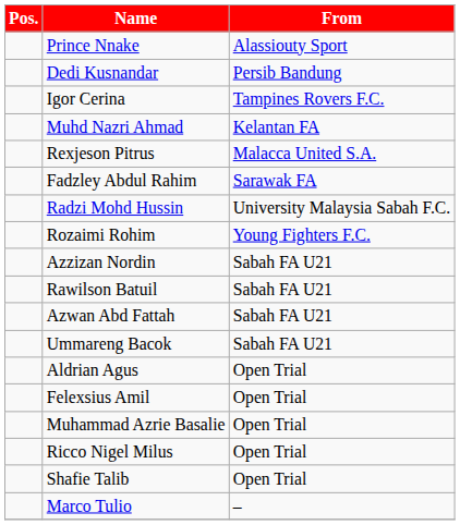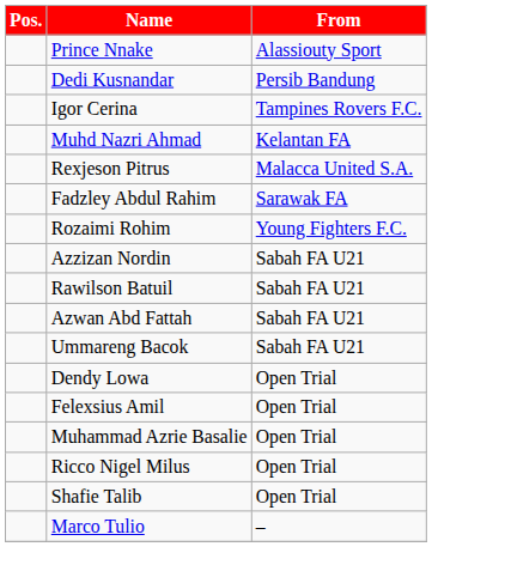 <table class="wikitable sortable">
 <tr>
 <th style="background:Red; color:White;">Pos.</th>
 <th style="background:Red; color:White;">Name</th>
 <th style="background:Red; color:White;">From</th>
 </tr>
 <tr>
 <td></td>
 <td> <a href='#'>Prince Nnake</a></td>
 <td> <a href='#'>Alassiouty Sport</a></td>
 </tr>
 <tr>
 <td></td>
 <td> <a href='#'>Dedi Kusnandar</a></td>
 <td> <a href='#'>Persib Bandung</a></td>
 </tr>
 <tr>
 <td></td>
 <td> Igor Cerina</td>
 <td> <a href='#'>Tampines Rovers F.C.</a></td>
 </tr>
 <tr>
 <td></td>
 <td> <a href='#'>Muhd Nazri Ahmad</a></td>
 <td> <a href='#'>Kelantan FA</a></td>
 </tr>
 <tr>
 <td></td>
 <td> Rexjeson Pitrus</td>
 <td> <a href='#'>Malacca United S.A.</a></td>
 </tr>
 <tr>
 <td></td>
 <td> Fadzley Abdul Rahim</td>
 <td> <a href='#'>Sarawak FA</a></td>
 </tr>
 <tr>
 <td></td>
-<td> <a href='#'>Radzi Mohd Hussin</a></td>
-<td> University Malaysia Sabah F.C.</td>
-</tr>
-<tr>
-<td></td>
 <td> Rozaimi Rohim</td>
 <td> <a href='#'>Young Fighters F.C.</a></td>
 </tr>
 <tr>
 <td></td>
 <td> Azzizan Nordin</td>
 <td> Sabah FA U21</td>
 </tr>
 <tr>
 <td></td>
 <td> Rawilson Batuil</td>
 <td> Sabah FA U21</td>
 </tr>
 <tr>
 <td></td>
 <td> Azwan Abd Fattah</td>
 <td> Sabah FA U21</td>
 </tr>
 <tr>
 <td></td>
 <td> Ummareng Bacok</td>
 <td> Sabah FA U21</td>
 </tr>
 <tr>
 <td></td>
-<td> Aldrian Agus</td>
+<td> Dendy Lowa</td>
 <td> Open Trial</td>
 </tr>
 <tr>
 <td></td>
 <td> Felexsius Amil</td>
 <td> Open Trial</td>
 </tr>
 <tr>
 <td></td>
 <td> Muhammad Azrie Basalie</td>
 <td> Open Trial</td>
 </tr>
 <tr>
 <td></td>
 <td> Ricco Nigel Milus</td>
 <td> Open Trial</td>
 </tr>
 <tr>
 <td></td>
 <td> Shafie Talib</td>
 <td> Open Trial</td>
 </tr>
 <tr>
 <td></td>
 <td> <a href='#'>Marco Tulio</a></td>
 <td>–</td>
 </tr>
 <tr>
 </tr>
 </table>
